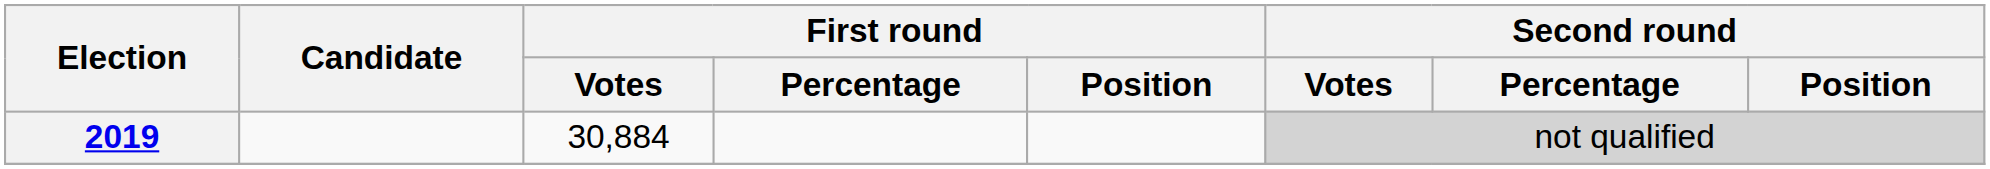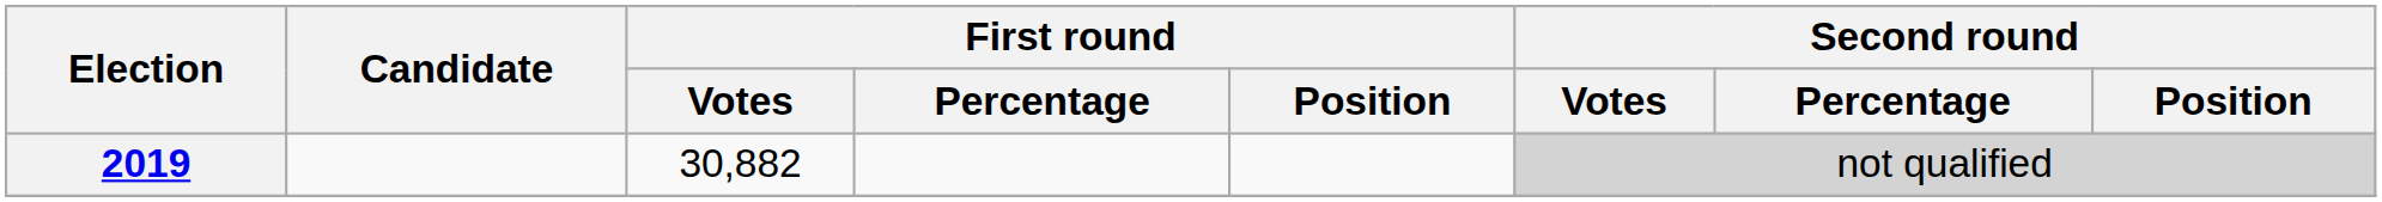 <table class=wikitable width=75%>
 <tr>
 <th rowspan=2>Election</th>
 <th rowspan=2>Candidate</th>
 <th colspan=3>First round</th>
 <th colspan=3>Second round</th>
 </tr>
 <tr>
 <th>Votes</th>
 <th>Percentage</th>
 <th>Position</th>
 <th>Votes</th>
 <th>Percentage</th>
 <th>Position</th>
 </tr>
 <tr align=center>
 <th><a href='#'>2019</a></th>
 <td></td>
-<td>30,884</td>
+<td>30,882</td>
 <td></td>
 <td></td>
 <td bgcolor=lightgrey colspan=3>not qualified</td>
 </tr>
 <tr>
 </tr>
 </table>
